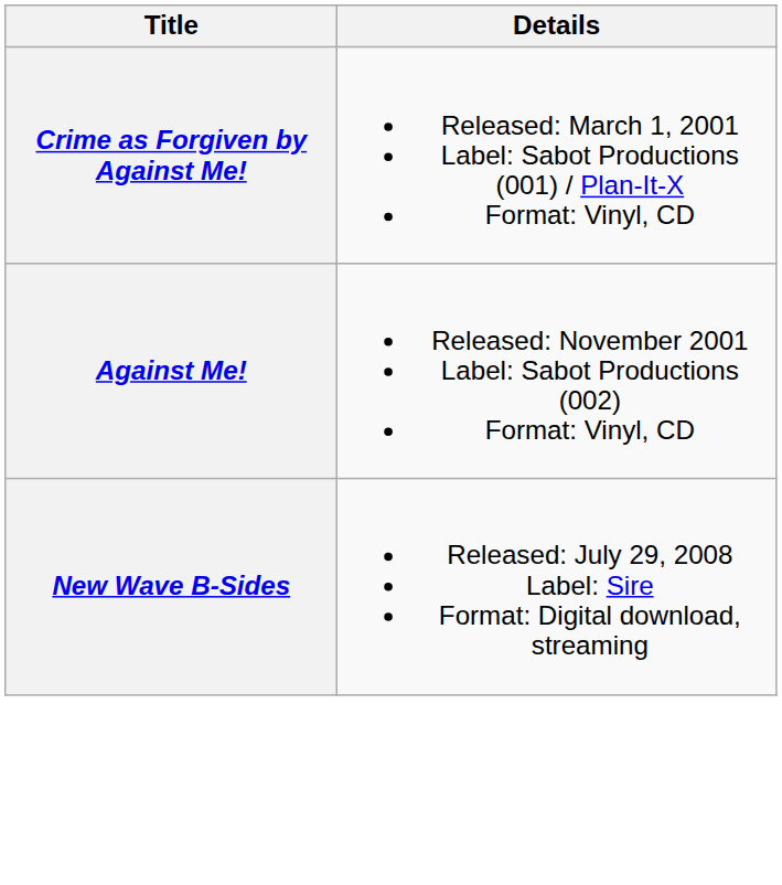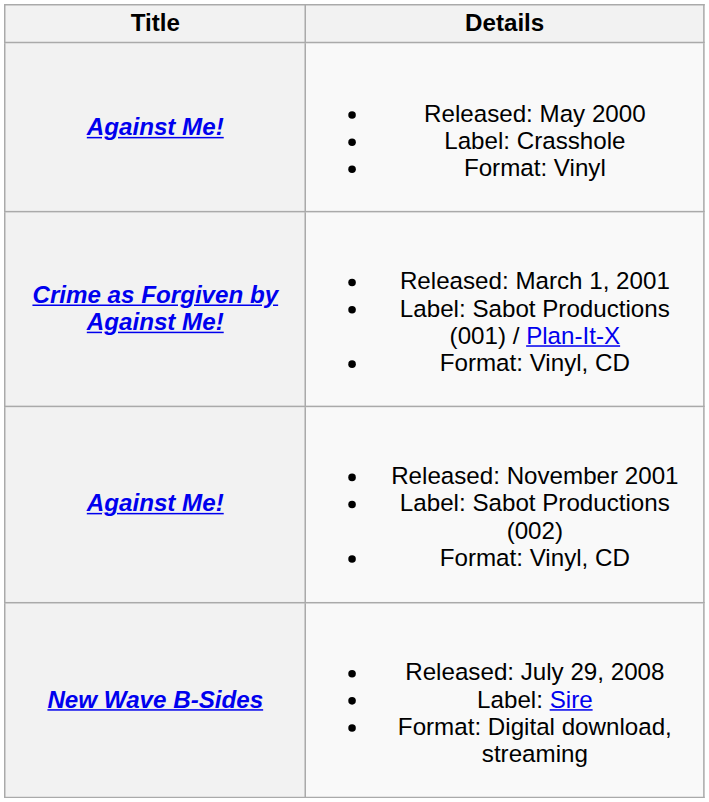 <table class="wikitable plainrowheaders" style="text-align:center;" border="1">
 <tr>
 <th scope="col" style="width:12em;">Title</th>
 <th scope="col" style="width:16em;">Details</th>
+</tr>
+<tr>
+<th scope="row"><em><a href='#'>Against Me!</a></em></th>
+<td><br><ul><li>Released: May 2000</li><li>Label: Crasshole</li><li>Format: Vinyl</li></ul></td>
 </tr>
 <tr>
 <th scope="row"><em><a href='#'>Crime as Forgiven by Against Me!</a></em></th>
 <td><br><ul><li>Released: March 1, 2001</li><li>Label: Sabot Productions (001) / <a href='#'>Plan-It-X</a></li><li>Format: Vinyl, CD</li></ul></td>
 </tr>
 <tr>
 <th scope="row"><em><a href='#'>Against Me!</a></em></th>
 <td><br><ul><li>Released: November 2001</li><li>Label: Sabot Productions (002)</li><li>Format: Vinyl, CD</li></ul></td>
 </tr>
 <tr>
 <th scope="row"><em><a href='#'>New Wave B-Sides</a></em></th>
 <td><br><ul><li>Released: July 29, 2008</li><li>Label: <a href='#'>Sire</a></li><li>Format: Digital download, streaming</li></ul></td>
 </tr>
 </table>
